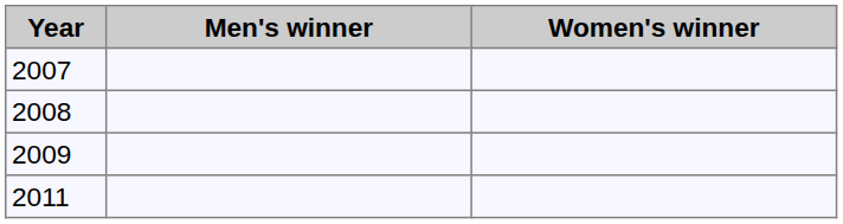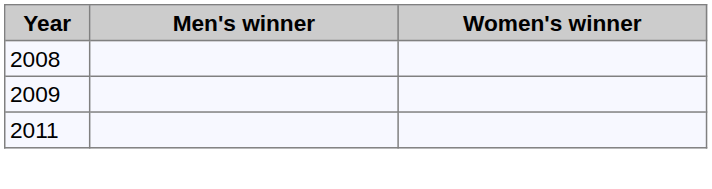 <table bgcolor="#f7f8ff" cellpadding="3" cellspacing="0" border="1" style="font-size: 95%; border: gray solid 1px; border-collapse: collapse;">
 <tr bgcolor="#CCCCCC">
 <td align="center" width="50"><strong>Year</strong></td>
 <td align="center" width="200"><strong>Men's winner</strong></td>
 <td align="center" width="200"><strong>Women's winner</strong></td>
-</tr>
-<tr align="left">
-<td>2007</td>
-<td></td>
-<td></td>
 </tr>
 <tr>
 <td>2008</td>
 <td></td>
 <td></td>
 </tr>
 <tr>
 <td>2009</td>
 <td></td>
 <td></td>
 </tr>
 <tr>
 <td>2011</td>
 <td></td>
 <td></td>
 </tr>
 </table>
